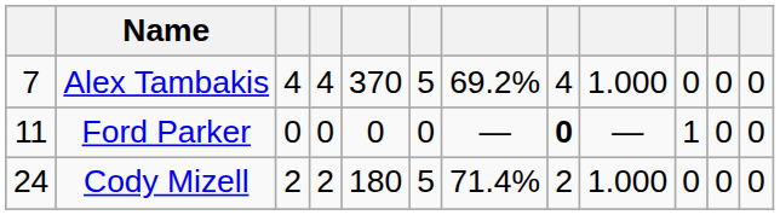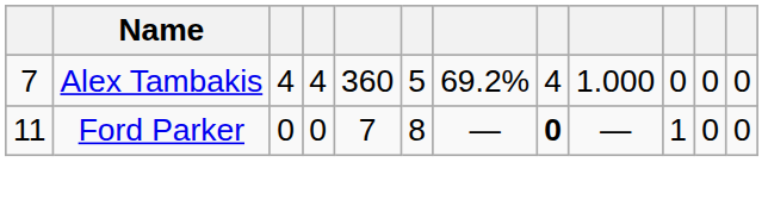 <table class="wikitable sortable" style="text-align:center; font-size:100%;">
 <tr>
 <th></th>
 <th>Name</th>
 <th></th>
 <th></th>
 <th></th>
 <th></th>
 <th></th>
 <th></th>
 <th></th>
 <th></th>
 <th></th>
 <th></th>
 </tr>
 <tr>
 <td>7</td>
 <td align="left"> <a href='#'>Alex Tambakis</a></td>
 <td>4</td>
 <td>4</td>
-<td>370</td>
+<td>360</td>
 <td>5</td>
 <td>69.2%</td>
 <td>4</td>
 <td>1.000</td>
 <td>0</td>
 <td>0</td>
 <td>0</td>
 </tr>
 <tr>
 <td>11</td>
 <td> <a href='#'>Ford Parker</a></td>
 <td>0</td>
 <td>0</td>
-<td>0</td>
-<td>0</td>
+<td>7</td>
+<td>8</td>
 <td>—</td>
 <td><strong>0</strong></td>
 <td>—</td>
 <td>1</td>
 <td>0</td>
 <td>0</td>
 </tr>
-<tr>
-<td>24</td>
-<td> <a href='#'>Cody Mizell</a></td>
-<td>2</td>
-<td>2</td>
-<td>180</td>
-<td>5</td>
-<td>71.4%</td>
-<td>2</td>
-<td>1.000</td>
-<td>0</td>
-<td>0</td>
-<td>0</td>
-</tr>
 </table>
